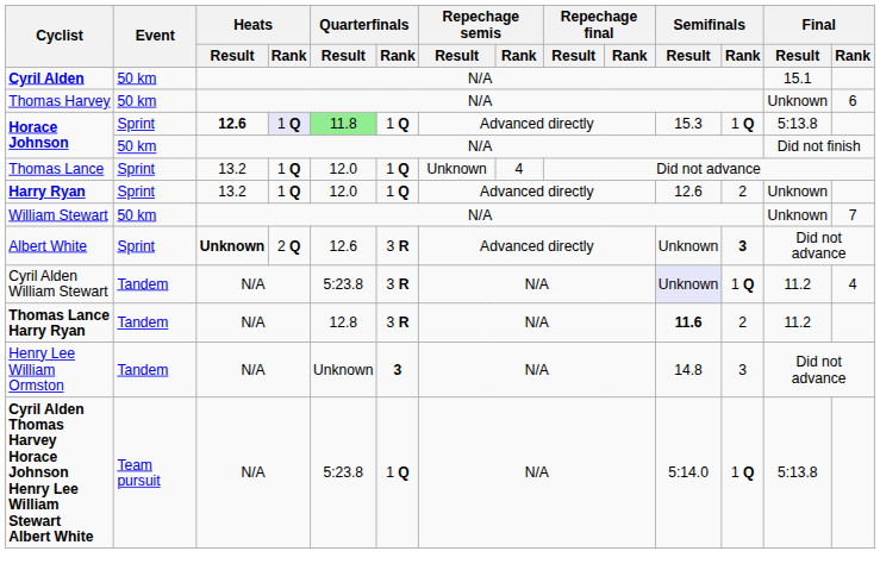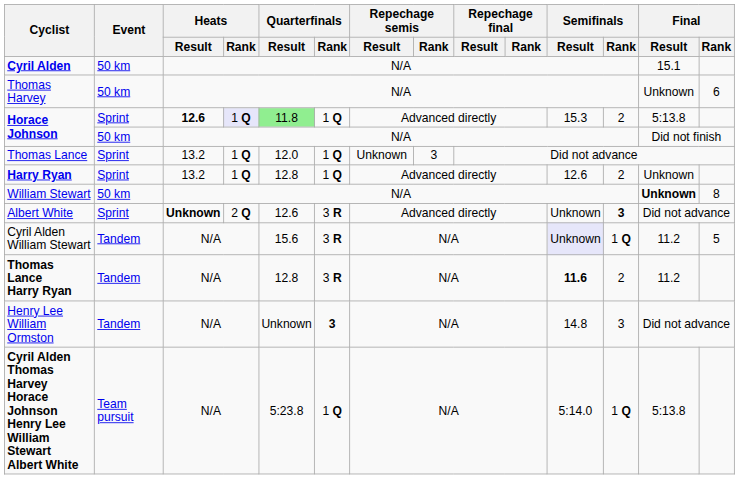 <table class=wikitable style="font-size:90%">
 <tr>
 <th rowspan=2>Cyclist</th>
 <th rowspan=2>Event</th>
 <th colspan=2>Heats</th>
 <th colspan=2>Quarterfinals</th>
 <th colspan=2>Repechage semis</th>
 <th colspan=2>Repechage final</th>
 <th colspan=2>Semifinals</th>
 <th colspan=2>Final</th>
 </tr>
 <tr>
 <th>Result</th>
 <th>Rank</th>
 <th>Result</th>
 <th>Rank</th>
 <th>Result</th>
 <th>Rank</th>
 <th>Result</th>
 <th>Rank</th>
 <th>Result</th>
 <th>Rank</th>
 <th>Result</th>
 <th>Rank</th>
 </tr>
 <tr>
 <td><strong><a href='#'>Cyril Alden</a></strong></td>
 <td><a href='#'>50 km</a></td>
 <td align=center colspan=10>N/A</td>
 <td align=center>15.1</td>
 <td align=center></td>
 </tr>
 <tr>
 <td><a href='#'>Thomas Harvey</a></td>
 <td><a href='#'>50 km</a></td>
 <td align=center colspan=10>N/A</td>
 <td align=center>Unknown</td>
 <td align=center>6</td>
 </tr>
 <tr>
 <td rowspan=2><strong><a href='#'>Horace Johnson</a></strong></td>
 <td><a href='#'>Sprint</a></td>
 <td align=center><strong>12.6</strong></td>
 <td align=center style="background: lavender;">1 <strong>Q</strong></td>
 <td align=center style="background: lightgreen;">11.8</td>
 <td align=center>1 <strong>Q</strong></td>
 <td align=center colspan=4>Advanced directly</td>
 <td align=center>15.3</td>
-<td align=center>1 <strong>Q</strong></td>
+<td align=center>2 <strong></strong></td>
 <td align=center>5:13.8</td>
 <td align=center></td>
 </tr>
 <tr>
 <td><a href='#'>50 km</a></td>
 <td align=center colspan=10>N/A</td>
 <td align=center colspan=2>Did not finish</td>
 </tr>
 <tr>
 <td><a href='#'>Thomas Lance</a></td>
 <td><a href='#'>Sprint</a></td>
 <td align=center>13.2</td>
 <td align=center>1 <strong>Q</strong></td>
 <td align=center>12.0</td>
 <td align=center>1 <strong>Q</strong></td>
 <td align=center>Unknown</td>
-<td align=center>4</td>
+<td align=center>3</td>
 <td align=center colspan=6>Did not advance</td>
 </tr>
 <tr>
 <td><strong><a href='#'>Harry Ryan</a></strong></td>
 <td><a href='#'>Sprint</a></td>
 <td align=center>13.2</td>
 <td align=center>1 <strong>Q</strong></td>
-<td align=center>12.0</td>
+<td align=center>12.8</td>
 <td align=center>1 <strong>Q</strong></td>
 <td align=center colspan=4>Advanced directly</td>
 <td align=center>12.6</td>
 <td align=center>2 <strong></strong></td>
 <td align=center>Unknown</td>
 <td align=center></td>
 </tr>
 <tr>
 <td><a href='#'>William Stewart</a></td>
 <td><a href='#'>50 km</a></td>
 <td align=center colspan=10>N/A</td>
-<td align=center>Unknown</td>
-<td align=center>7</td>
+<td align=center><strong>Unknown</strong></td>
+<td align=center>8</td>
 </tr>
 <tr>
 <td><a href='#'>Albert White</a></td>
 <td><a href='#'>Sprint</a></td>
 <td align=center><strong>Unknown</strong></td>
 <td align=center>2 <strong>Q</strong></td>
 <td align=center>12.6</td>
 <td align=center>3 <strong>R</strong></td>
 <td align=center colspan=4>Advanced directly</td>
 <td align=center>Unknown</td>
 <td align=center><strong>3</strong></td>
 <td align=center colspan=2>Did not advance</td>
 </tr>
 <tr>
 <td>Cyril Alden <br> William Stewart</td>
 <td><a href='#'>Tandem</a></td>
 <td align=center colspan=2>N/A</td>
-<td align=center>5:23.8</td>
+<td align=center>15.6</td>
 <td align=center>3 <strong>R</strong></td>
 <td align=center colspan=4>N/A</td>
 <td align=center style="background: lavender;">Unknown</td>
 <td align=center>1 <strong>Q</strong></td>
 <td align=center>11.2</td>
-<td align=center>4</td>
+<td align=center>5</td>
 </tr>
 <tr>
 <td><strong>Thomas Lance <br> Harry Ryan</strong></td>
 <td><a href='#'>Tandem</a></td>
 <td align=center colspan=2>N/A</td>
 <td align=center>12.8</td>
 <td align=center>3 <strong>R</strong></td>
 <td align=center colspan=4>N/A</td>
 <td align=center><strong>11.6</strong></td>
 <td align=center>2 <strong></strong></td>
 <td align=center>11.2</td>
 <td align=center></td>
 </tr>
 <tr>
 <td><a href='#'>Henry Lee</a> <br> <a href='#'>William Ormston</a></td>
 <td><a href='#'>Tandem</a></td>
 <td align=center colspan=2>N/A</td>
 <td align=center>Unknown</td>
 <td align=center><strong>3</strong></td>
 <td align=center colspan=4>N/A</td>
 <td align=center>14.8</td>
 <td align=center>3</td>
 <td align=center colspan=2>Did not advance</td>
 </tr>
 <tr>
 <td><strong>Cyril Alden <br> Thomas Harvey <br> Horace Johnson <br> Henry Lee <br> William Stewart <br> Albert White</strong></td>
 <td><a href='#'>Team pursuit</a></td>
 <td align=center colspan=2>N/A</td>
 <td align=center>5:23.8</td>
 <td align=center>1 <strong>Q</strong></td>
 <td align=center colspan=4>N/A</td>
 <td align=center>5:14.0</td>
 <td align=center>1 <strong>Q</strong></td>
 <td align=center>5:13.8</td>
 <td align=center></td>
 </tr>
 </table>
